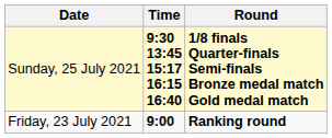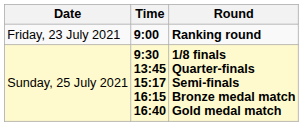 <table class="wikitable">
 <tr>
 <th>Date</th>
 <th>Time</th>
 <th>Round</th>
 </tr>
+<tr>
+<td>Friday, 23 July 2021</td>
+<td><strong>9:00</strong></td>
+<td><strong>Ranking round</strong></td>
+</tr>
 <tr style=background:lemonchiffon>
 <td>Sunday, 25 July 2021</td>
 <td><strong>9:30</strong><br><strong>13:45<br>15:17<br>16:15<br>16:40</strong></td>
 <td><strong>1/8 finals</strong><br><strong>Quarter-finals</strong><br><strong>Semi-finals</strong><br><strong>Bronze medal match</strong><br><strong>Gold medal match</strong></td>
 </tr>
-<tr>
-<td>Friday, 23 July 2021</td>
-<td><strong>9:00</strong></td>
-<td><strong>Ranking round</strong></td>
-</tr>
 </table>
